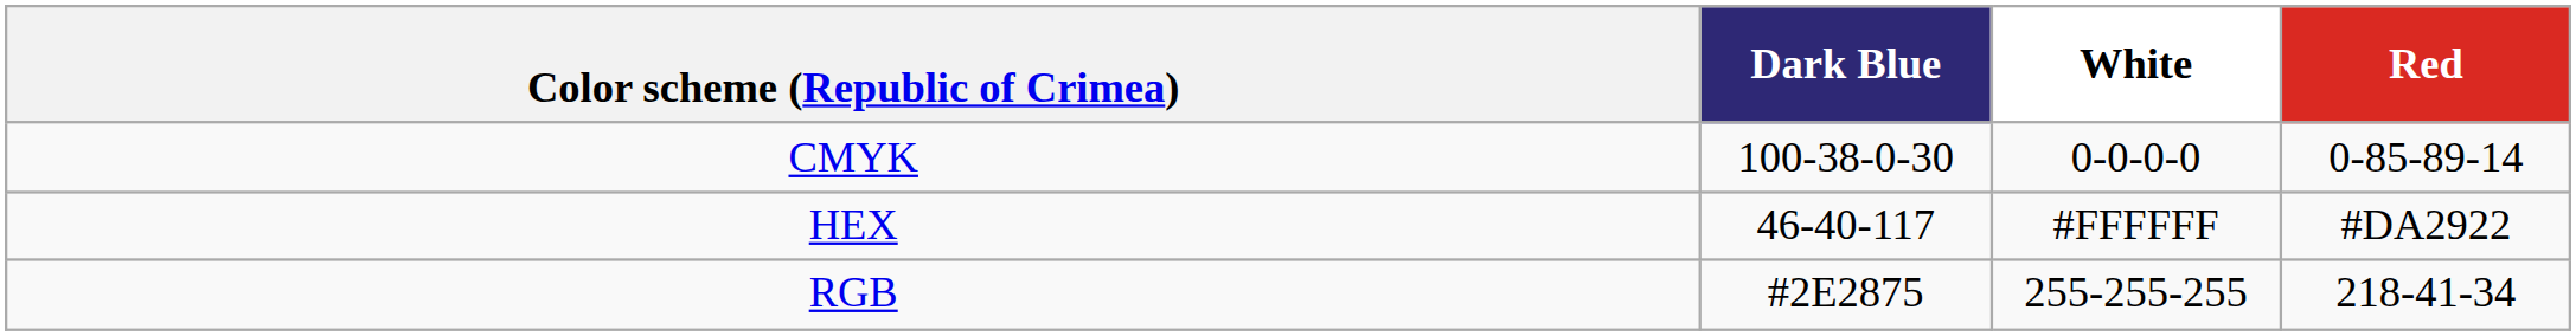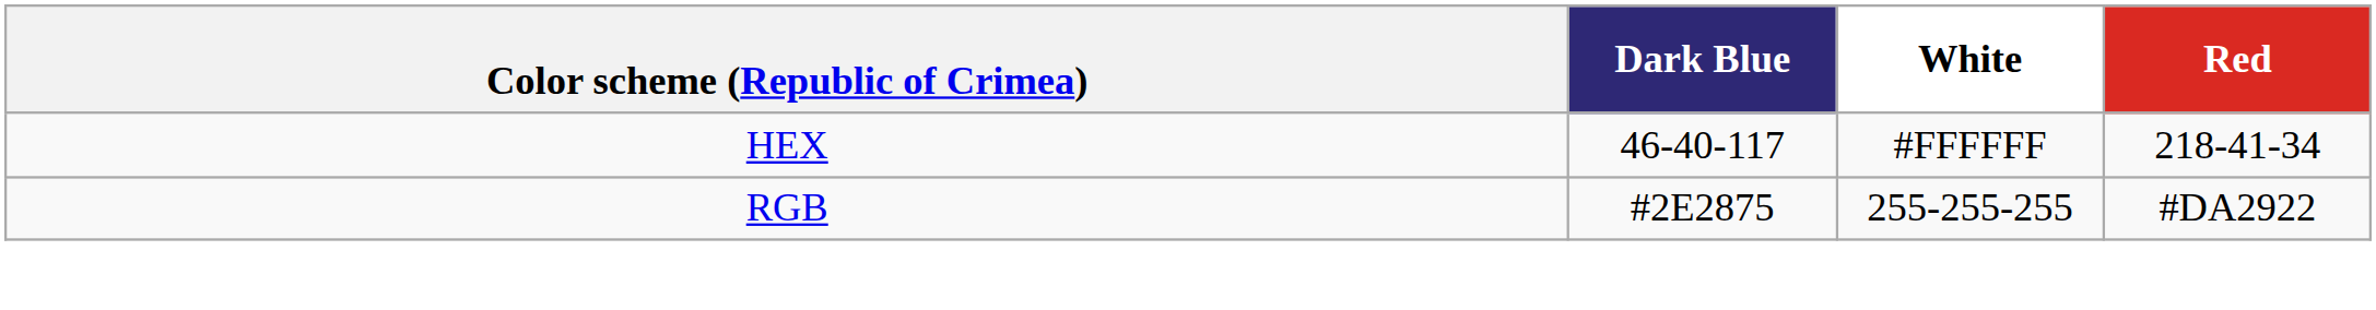 <table class=wikitable width=60% style="text-align:center;">
 <tr>
 <th><br>Color scheme (<a href='#'>Republic of Crimea</a>)</th>
 <th ! style="background:#2E2875; width:100px; color:white;">Dark Blue</th>
 <th style="background:#FFFFFF; width:100px; color:black;">White</th>
 <th style="background:#DA2922; width:100px; color:white;">Red</th>
 </tr>
 <tr>
-<td><a href='#'>CMYK</a></td>
-<td>100-38-0-30</td>
-<td>0-0-0-0</td>
-<td>0-85-89-14</td>
-</tr>
-<tr>
 <td><a href='#'>HEX</a></td>
 <td>46-40-117</td>
 <td>#FFFFFF</td>
-<td>#DA2922</td>
+<td>218-41-34</td>
 </tr>
 <tr>
 <td><a href='#'>RGB</a></td>
 <td>#2E2875</td>
 <td>255-255-255</td>
-<td>218-41-34</td>
+<td>#DA2922</td>
 </tr>
 </table>
